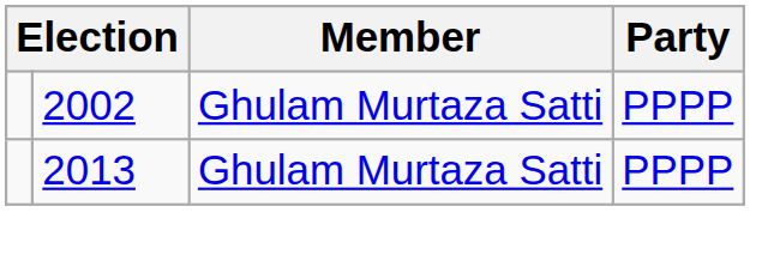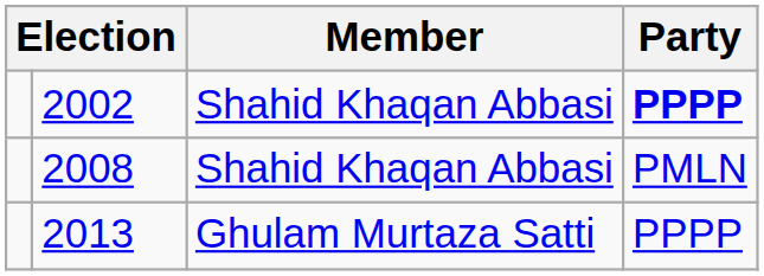 <table class="wikitable">
 <tr>
 <th colspan="2">Election</th>
 <th>Member</th>
 <th>Party</th>
 </tr>
 <tr>
 <td></td>
 <td><a href='#'>2002</a></td>
-<td><a href='#'>Ghulam Murtaza Satti</a></td>
-<td><a href='#'>PPPP</a></td>
+<td><a href='#'>Shahid Khaqan Abbasi</a></td>
+<td><strong><a href='#'>PPPP</a></strong></td>
+</tr>
+<tr>
+<td></td>
+<td><a href='#'>2008</a></td>
+<td><a href='#'>Shahid Khaqan Abbasi</a></td>
+<td><a href='#'>PMLN</a></td>
 </tr>
 <tr>
 <td></td>
 <td><a href='#'>2013</a></td>
 <td><a href='#'>Ghulam Murtaza Satti</a></td>
 <td><a href='#'>PPPP</a></td>
 </tr>
 </table>
